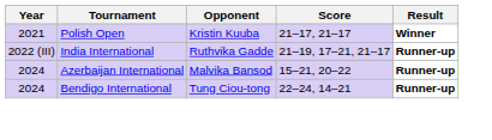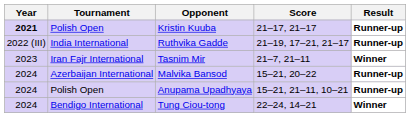 <table class="sortable wikitable" style="font-size: 90%;">
 <tr>
 <th>Year</th>
 <th>Tournament</th>
 <th>Opponent</th>
 <th>Score</th>
 <th>Result</th>
 </tr>
 <tr style="background:#D8CEF6">
-<td align="center">2021</td>
+<td align="center"><strong>2021</strong></td>
 <td align="left"><a href='#'>Polish Open</a></td>
 <td align="left"> <a href='#'>Kristin Kuuba</a></td>
 <td align="left">21–17, 21–17</td>
-<td style="text-align:left; background:white"> <strong>Winner</strong></td>
+<td style="text-align:left; background:white"> <strong>Runner-up</strong></td>
 </tr>
 <tr style="background:#D8CEF6">
 <td align="center">2022 (III)</td>
 <td align="left"><a href='#'>India International</a></td>
 <td align="left"> <a href='#'>Ruthvika Gadde</a></td>
 <td align="left">21–19, 17–21, 21–17</td>
 <td style="text-align:left; background:white"> <strong>Runner-up</strong></td>
+</tr>
+<tr style="background:#D8CEF6">
+<td align="center">2023</td>
+<td align="left"><a href='#'>Iran Fajr International</a></td>
+<td align="left"> <a href='#'>Tasnim Mir</a></td>
+<td align="left">21–7, 21–11</td>
+<td style="text-align:left; background:white"> <strong>Winner</strong></td>
 </tr>
 <tr style="background:#D8CEF6">
 <td align="center">2024</td>
 <td align="left"><a href='#'>Azerbaijan International</a></td>
 <td align="left"> <a href='#'>Malvika Bansod</a></td>
 <td align="left">15–21, 20–22</td>
 <td style="text-align:left; background:white"> <strong>Runner-up</strong></td>
 </tr>
 <tr style="background:#D8CEF6">
 <td align="center">2024</td>
+<td align="left">Polish Open</td>
+<td align="left"> <a href='#'>Anupama Upadhyaya</a></td>
+<td align="left">15–21, 21–11, 10–21</td>
+<td style="text-align:left; background:white"> <strong>Runner-up</strong></td>
+</tr>
+<tr style="background:#D8CEF6">
+<td align="center">2024</td>
 <td align="left"><a href='#'>Bendigo International</a></td>
 <td align="left"> <a href='#'>Tung Ciou-tong</a></td>
 <td align="left">22–24, 14–21</td>
-<td style="text-align:left; background:white"> <strong>Runner-up</strong></td>
+<td style="text-align:left; background:white"> <strong>Winner</strong></td>
 </tr>
 </table>
